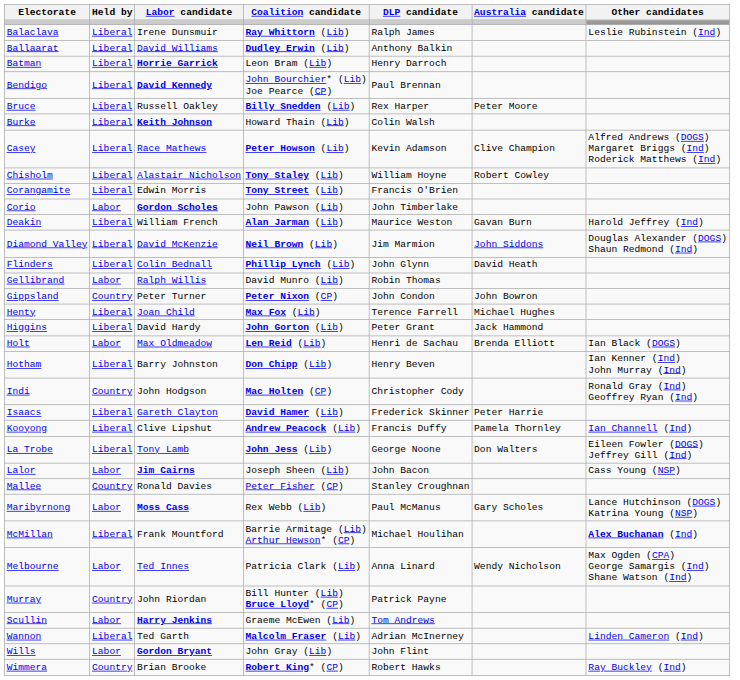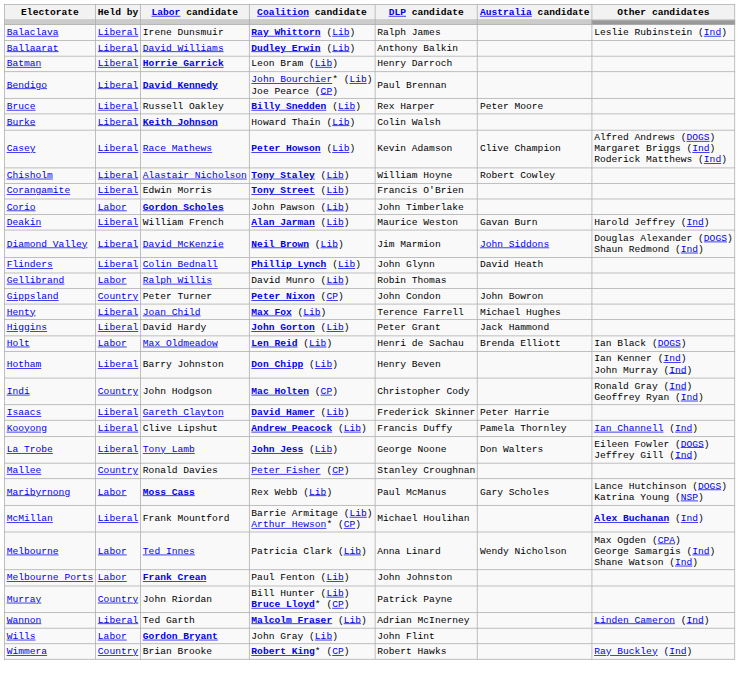 <table class="wikitable">
 <tr>
 <th>Electorate</th>
 <th>Held by</th>
 <th><a href='#'>Labor</a> candidate</th>
 <th><a href='#'>Coalition</a> candidate</th>
 <th><a href='#'>DLP</a> candidate</th>
 <th><a href='#'>Australia</a> candidate</th>
 <th>Other candidates</th>
 </tr>
 <tr bgcolor="#cccccc">
 <td></td>
 <td></td>
 <td></td>
 <td></td>
 <td></td>
 <td></td>
 <td bgcolor="#999999"></td>
 </tr>
 <tr>
 <td><a href='#'>Balaclava</a></td>
 <td><a href='#'>Liberal</a></td>
 <td>Irene Dunsmuir</td>
 <td><strong><a href='#'>Ray Whittorn</a></strong> (<a href='#'>Lib</a>)</td>
 <td>Ralph James</td>
 <td></td>
 <td>Leslie Rubinstein (<a href='#'>Ind</a>)</td>
 </tr>
 <tr>
 <td><a href='#'>Ballaarat</a></td>
 <td><a href='#'>Liberal</a></td>
 <td><a href='#'>David Williams</a></td>
 <td><strong><a href='#'>Dudley Erwin</a></strong> (<a href='#'>Lib</a>)</td>
 <td>Anthony Balkin</td>
 <td></td>
 <td></td>
 </tr>
 <tr>
 <td><a href='#'>Batman</a></td>
 <td><a href='#'>Liberal</a></td>
 <td><strong><a href='#'>Horrie Garrick</a></strong></td>
 <td>Leon Bram (<a href='#'>Lib</a>)</td>
 <td>Henry Darroch</td>
 <td></td>
 <td></td>
 </tr>
 <tr>
 <td><a href='#'>Bendigo</a></td>
 <td><a href='#'>Liberal</a></td>
 <td><strong><a href='#'>David Kennedy</a></strong></td>
 <td><a href='#'>John Bourchier</a>* (<a href='#'>Lib</a>)<br>Joe Pearce (<a href='#'>CP</a>)</td>
 <td>Paul Brennan</td>
 <td></td>
 <td></td>
 </tr>
 <tr>
 <td><a href='#'>Bruce</a></td>
 <td><a href='#'>Liberal</a></td>
 <td>Russell Oakley</td>
 <td><strong><a href='#'>Billy Snedden</a></strong> (<a href='#'>Lib</a>)</td>
 <td>Rex Harper</td>
 <td>Peter Moore</td>
 <td></td>
 </tr>
 <tr>
 <td><a href='#'>Burke</a></td>
 <td><a href='#'>Liberal</a></td>
 <td><strong><a href='#'>Keith Johnson</a></strong></td>
 <td>Howard Thain (<a href='#'>Lib</a>)</td>
 <td>Colin Walsh</td>
 <td></td>
 <td></td>
 </tr>
 <tr>
 <td><a href='#'>Casey</a></td>
 <td><a href='#'>Liberal</a></td>
 <td><a href='#'>Race Mathews</a></td>
 <td><strong><a href='#'>Peter Howson</a></strong> (<a href='#'>Lib</a>)</td>
 <td>Kevin Adamson</td>
 <td>Clive Champion</td>
 <td>Alfred Andrews (<a href='#'>DOGS</a>)<br>Margaret Briggs (<a href='#'>Ind</a>)<br>Roderick Matthews (<a href='#'>Ind</a>)</td>
 </tr>
 <tr>
 <td><a href='#'>Chisholm</a></td>
 <td><a href='#'>Liberal</a></td>
 <td><a href='#'>Alastair Nicholson</a></td>
 <td><strong><a href='#'>Tony Staley</a></strong> (<a href='#'>Lib</a>)</td>
 <td>William Hoyne</td>
 <td>Robert Cowley</td>
 <td></td>
 </tr>
 <tr>
 <td><a href='#'>Corangamite</a></td>
 <td><a href='#'>Liberal</a></td>
 <td>Edwin Morris</td>
 <td><strong><a href='#'>Tony Street</a></strong> (<a href='#'>Lib</a>)</td>
 <td>Francis O'Brien</td>
 <td></td>
 <td></td>
 </tr>
 <tr>
 <td><a href='#'>Corio</a></td>
 <td><a href='#'>Labor</a></td>
 <td><strong><a href='#'>Gordon Scholes</a></strong></td>
 <td>John Pawson (<a href='#'>Lib</a>)</td>
 <td>John Timberlake</td>
 <td></td>
 <td></td>
 </tr>
 <tr>
 <td><a href='#'>Deakin</a></td>
 <td><a href='#'>Liberal</a></td>
 <td>William French</td>
 <td><strong><a href='#'>Alan Jarman</a></strong> (<a href='#'>Lib</a>)</td>
 <td>Maurice Weston</td>
 <td>Gavan Burn</td>
 <td>Harold Jeffrey (<a href='#'>Ind</a>)</td>
 </tr>
 <tr>
 <td><a href='#'>Diamond Valley</a></td>
 <td><a href='#'>Liberal</a></td>
 <td><a href='#'>David McKenzie</a></td>
 <td><strong><a href='#'>Neil Brown</a></strong> (<a href='#'>Lib</a>)</td>
 <td>Jim Marmion</td>
 <td><a href='#'>John Siddons</a></td>
 <td>Douglas Alexander (<a href='#'>DOGS</a>)<br>Shaun Redmond (<a href='#'>Ind</a>)</td>
 </tr>
 <tr>
 <td><a href='#'>Flinders</a></td>
 <td><a href='#'>Liberal</a></td>
 <td><a href='#'>Colin Bednall</a></td>
 <td><strong><a href='#'>Phillip Lynch</a></strong> (<a href='#'>Lib</a>)</td>
 <td>John Glynn</td>
 <td>David Heath</td>
 <td></td>
 </tr>
 <tr>
 <td><a href='#'>Gellibrand</a></td>
 <td><a href='#'>Labor</a></td>
 <td><a href='#'>Ralph Willis</a></td>
 <td>David Munro (<a href='#'>Lib</a>)</td>
 <td>Robin Thomas</td>
 <td></td>
 <td></td>
 </tr>
 <tr>
 <td><a href='#'>Gippsland</a></td>
 <td><a href='#'>Country</a></td>
 <td>Peter Turner</td>
 <td><strong><a href='#'>Peter Nixon</a></strong> (<a href='#'>CP</a>)</td>
 <td>John Condon</td>
 <td>John Bowron</td>
 <td></td>
 </tr>
 <tr>
 <td><a href='#'>Henty</a></td>
 <td><a href='#'>Liberal</a></td>
 <td><a href='#'>Joan Child</a></td>
 <td><strong><a href='#'>Max Fox</a></strong> (<a href='#'>Lib</a>)</td>
 <td>Terence Farrell</td>
 <td>Michael Hughes</td>
 <td></td>
 </tr>
 <tr>
 <td><a href='#'>Higgins</a></td>
 <td><a href='#'>Liberal</a></td>
 <td>David Hardy</td>
 <td><strong><a href='#'>John Gorton</a></strong> (<a href='#'>Lib</a>)</td>
 <td>Peter Grant</td>
 <td>Jack Hammond</td>
 <td></td>
 </tr>
 <tr>
 <td><a href='#'>Holt</a></td>
 <td><a href='#'>Labor</a></td>
 <td><a href='#'>Max Oldmeadow</a></td>
 <td><strong><a href='#'>Len Reid</a></strong> (<a href='#'>Lib</a>)</td>
 <td>Henri de Sachau</td>
 <td>Brenda Elliott</td>
 <td>Ian Black (<a href='#'>DOGS</a>)</td>
 </tr>
 <tr>
 <td><a href='#'>Hotham</a></td>
 <td><a href='#'>Liberal</a></td>
 <td>Barry Johnston</td>
 <td><strong><a href='#'>Don Chipp</a></strong> (<a href='#'>Lib</a>)</td>
 <td>Henry Beven</td>
 <td></td>
 <td>Ian Kenner (<a href='#'>Ind</a>)<br>John Murray (<a href='#'>Ind</a>)</td>
 </tr>
 <tr>
 <td><a href='#'>Indi</a></td>
 <td><a href='#'>Country</a></td>
 <td>John Hodgson</td>
 <td><strong><a href='#'>Mac Holten</a></strong> (<a href='#'>CP</a>)</td>
 <td>Christopher Cody</td>
 <td></td>
 <td>Ronald Gray (<a href='#'>Ind</a>)<br>Geoffrey Ryan (<a href='#'>Ind</a>)</td>
 </tr>
 <tr>
 <td><a href='#'>Isaacs</a></td>
 <td><a href='#'>Liberal</a></td>
 <td><a href='#'>Gareth Clayton</a></td>
 <td><strong><a href='#'>David Hamer</a></strong> (<a href='#'>Lib</a>)</td>
 <td>Frederick Skinner</td>
 <td>Peter Harrie</td>
 <td></td>
 </tr>
 <tr>
 <td><a href='#'>Kooyong</a></td>
 <td><a href='#'>Liberal</a></td>
 <td>Clive Lipshut</td>
 <td><strong><a href='#'>Andrew Peacock</a></strong> (<a href='#'>Lib</a>)</td>
 <td>Francis Duffy</td>
 <td>Pamela Thornley</td>
 <td><a href='#'>Ian Channell</a> (<a href='#'>Ind</a>)</td>
 </tr>
 <tr>
 <td><a href='#'>La Trobe</a></td>
 <td><a href='#'>Liberal</a></td>
 <td><a href='#'>Tony Lamb</a></td>
 <td><strong><a href='#'>John Jess</a></strong> (<a href='#'>Lib</a>)</td>
 <td>George Noone</td>
 <td>Don Walters</td>
 <td>Eileen Fowler (<a href='#'>DOGS</a>)<br>Jeffrey Gill (<a href='#'>Ind</a>)</td>
 </tr>
 <tr>
-<td><a href='#'>Lalor</a></td>
-<td><a href='#'>Labor</a></td>
-<td><strong><a href='#'>Jim Cairns</a></strong></td>
-<td>Joseph Sheen (<a href='#'>Lib</a>)</td>
-<td>John Bacon</td>
-<td></td>
-<td>Cass Young (<a href='#'>NSP</a>)</td>
-</tr>
-<tr>
 <td><a href='#'>Mallee</a></td>
 <td><a href='#'>Country</a></td>
 <td>Ronald Davies</td>
 <td><a href='#'>Peter Fisher</a> (<a href='#'>CP</a>)</td>
 <td>Stanley Croughnan</td>
 <td></td>
 <td></td>
 </tr>
 <tr>
 <td><a href='#'>Maribyrnong</a></td>
 <td><a href='#'>Labor</a></td>
 <td><strong><a href='#'>Moss Cass</a></strong></td>
 <td>Rex Webb (<a href='#'>Lib</a>)</td>
 <td>Paul McManus</td>
 <td>Gary Scholes</td>
 <td>Lance Hutchinson (<a href='#'>DOGS</a>)<br>Katrina Young (<a href='#'>NSP</a>)</td>
 </tr>
 <tr>
 <td><a href='#'>McMillan</a></td>
 <td><a href='#'>Liberal</a></td>
 <td>Frank Mountford</td>
 <td>Barrie Armitage (<a href='#'>Lib</a>)<br><a href='#'>Arthur Hewson</a>* (<a href='#'>CP</a>)</td>
 <td>Michael Houlihan</td>
 <td></td>
 <td><strong><a href='#'>Alex Buchanan</a></strong> (<a href='#'>Ind</a>)</td>
 </tr>
 <tr>
 <td><a href='#'>Melbourne</a></td>
 <td><a href='#'>Labor</a></td>
 <td><a href='#'>Ted Innes</a></td>
 <td>Patricia Clark (<a href='#'>Lib</a>)</td>
 <td>Anna Linard</td>
 <td>Wendy Nicholson</td>
 <td>Max Ogden (<a href='#'>CPA</a>)<br>George Samargis (<a href='#'>Ind</a>)<br>Shane Watson (<a href='#'>Ind</a>)</td>
 </tr>
 <tr>
+<td><a href='#'>Melbourne Ports</a></td>
+<td><a href='#'>Labor</a></td>
+<td><strong><a href='#'>Frank Crean</a></strong></td>
+<td>Paul Fenton (<a href='#'>Lib</a>)</td>
+<td>John Johnston</td>
+<td></td>
+<td></td>
+</tr>
+<tr>
 <td><a href='#'>Murray</a></td>
 <td><a href='#'>Country</a></td>
 <td>John Riordan</td>
 <td>Bill Hunter (<a href='#'>Lib</a>)<br><strong><a href='#'>Bruce Lloyd</a></strong>* (<a href='#'>CP</a>)</td>
 <td>Patrick Payne</td>
-<td></td>
-<td></td>
-</tr>
-<tr>
-<td><a href='#'>Scullin</a></td>
-<td><a href='#'>Labor</a></td>
-<td><strong><a href='#'>Harry Jenkins</a></strong></td>
-<td>Graeme McEwen (<a href='#'>Lib</a>)</td>
-<td><a href='#'>Tom Andrews</a></td>
 <td></td>
 <td></td>
 </tr>
 <tr>
 <td><a href='#'>Wannon</a></td>
 <td><a href='#'>Liberal</a></td>
 <td>Ted Garth</td>
 <td><strong><a href='#'>Malcolm Fraser</a></strong> (<a href='#'>Lib</a>)</td>
 <td>Adrian McInerney</td>
 <td></td>
 <td><a href='#'>Linden Cameron</a> (<a href='#'>Ind</a>)</td>
 </tr>
 <tr>
 <td><a href='#'>Wills</a></td>
 <td><a href='#'>Labor</a></td>
 <td><strong><a href='#'>Gordon Bryant</a></strong></td>
 <td>John Gray (<a href='#'>Lib</a>)</td>
 <td>John Flint</td>
 <td></td>
 <td></td>
 </tr>
 <tr>
 <td><a href='#'>Wimmera</a></td>
 <td><a href='#'>Country</a></td>
 <td>Brian Brooke</td>
 <td><strong><a href='#'>Robert King</a></strong>* (<a href='#'>CP</a>)</td>
 <td>Robert Hawks</td>
 <td></td>
 <td><a href='#'>Ray Buckley</a> (<a href='#'>Ind</a>)</td>
 </tr>
 </table>
